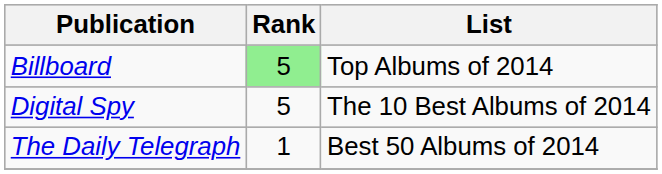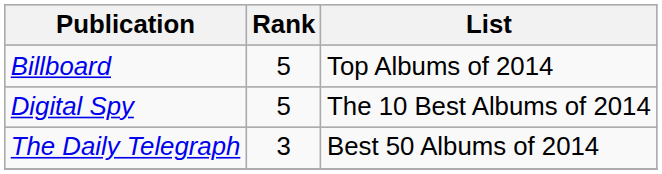 <table class="wikitable">
 <tr>
 <th>Publication</th>
 <th>Rank</th>
 <th>List</th>
 </tr>
 <tr Ad>
 <td><em><a href='#'>Billboard</a></em></td>
-<td align=center style="background: lightgreen;">5</td>
+<td align=center>5</td>
 <td>Top Albums of 2014</td>
 </tr>
 <tr Ad>
 <td><em><a href='#'>Digital Spy</a></em></td>
 <td align=center>5</td>
 <td>The 10 Best Albums of 2014</td>
 </tr>
 <tr Ad>
 <td><em><a href='#'>The Daily Telegraph</a></em></td>
-<td align=center>1</td>
+<td align=center>3</td>
 <td>Best 50 Albums of 2014</td>
 </tr>
 <tr Ad>
 </tr>
 </table>
